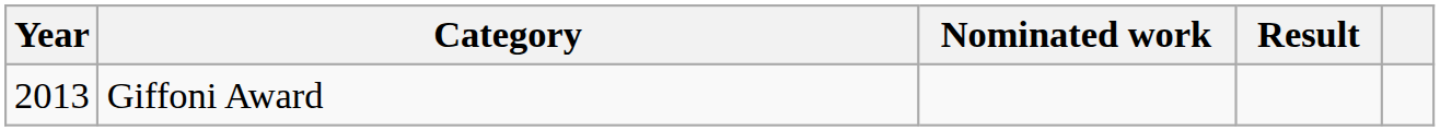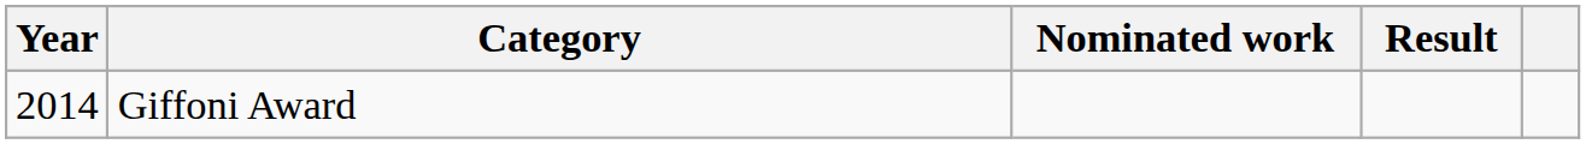 <table class="wikitable">
 <tr>
 <th>Year</th>
 <th width="450">Category</th>
 <th width="148">Nominated work</th>
 <th width="60">Result</th>
 <th width="20" class="unsortable"></th>
 </tr>
 <tr>
-<td>2013</td>
+<td>2014</td>
 <td>Giffoni Award</td>
 <td></td>
 <td></td>
 <td></td>
 </tr>
 </table>
